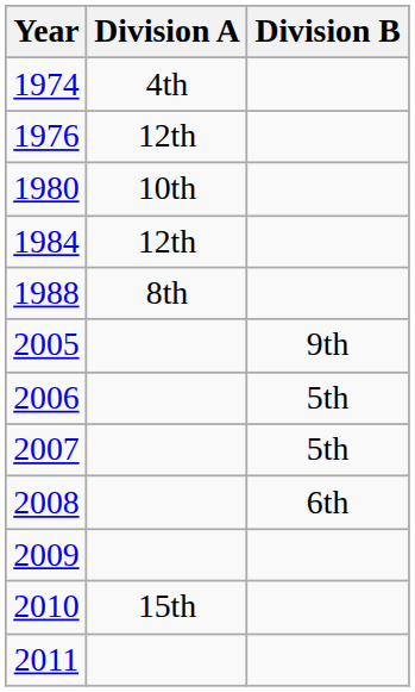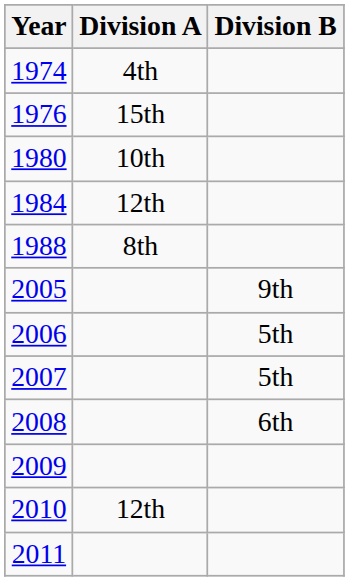 <table class="wikitable" style="text-align:center">
 <tr>
 <th>Year</th>
 <th>Division A</th>
 <th>Division B</th>
 </tr>
 <tr>
 <td><a href='#'>1974</a></td>
 <td>4th</td>
 <td></td>
 </tr>
 <tr>
 <td><a href='#'>1976</a></td>
-<td>12th</td>
+<td>15th</td>
 <td></td>
 </tr>
 <tr>
 <td><a href='#'>1980</a></td>
 <td>10th</td>
 <td></td>
 </tr>
 <tr>
 <td><a href='#'>1984</a></td>
 <td>12th</td>
 <td></td>
 </tr>
 <tr>
 <td><a href='#'>1988</a></td>
 <td>8th</td>
 <td></td>
 </tr>
 <tr>
 <td><a href='#'>2005</a></td>
 <td></td>
 <td>9th</td>
 </tr>
 <tr>
 <td><a href='#'>2006</a></td>
 <td></td>
 <td>5th</td>
 </tr>
 <tr>
 <td><a href='#'>2007</a></td>
 <td></td>
 <td>5th</td>
 </tr>
 <tr>
 <td><a href='#'>2008</a></td>
 <td></td>
 <td>6th</td>
 </tr>
 <tr>
 <td><a href='#'>2009</a></td>
 <td></td>
 <td></td>
 </tr>
 <tr>
 <td><a href='#'>2010</a></td>
-<td>15th</td>
+<td>12th</td>
 <td></td>
 </tr>
 <tr>
 <td><a href='#'>2011</a></td>
 <td></td>
 <td></td>
 </tr>
 </table>
